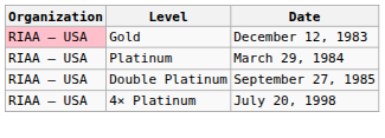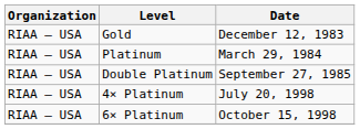 <table class="wikitable">
 <tr>
 <th align="left">Organization</th>
 <th align="left">Level</th>
 <th align="left">Date</th>
 </tr>
 <tr>
-<td align="left" style="background: pink;">RIAA – USA</td>
+<td align="left">RIAA – USA</td>
 <td align="left">Gold</td>
 <td align="left">December 12, 1983</td>
 </tr>
 <tr>
 <td align="left">RIAA – USA</td>
 <td align="left">Platinum</td>
 <td align="left">March 29, 1984</td>
 </tr>
 <tr>
 <td align="left">RIAA – USA</td>
 <td align="left">Double Platinum</td>
 <td align="left">September 27, 1985</td>
 </tr>
 <tr>
 <td align="left">RIAA – USA</td>
 <td align="left">4× Platinum</td>
 <td align="left">July 20, 1998</td>
 </tr>
 <tr>
+<td align="left">RIAA – USA</td>
+<td align="left">6× Platinum</td>
+<td align="left">October 15, 1998</td>
+</tr>
+<tr>
 </tr>
 </table>
